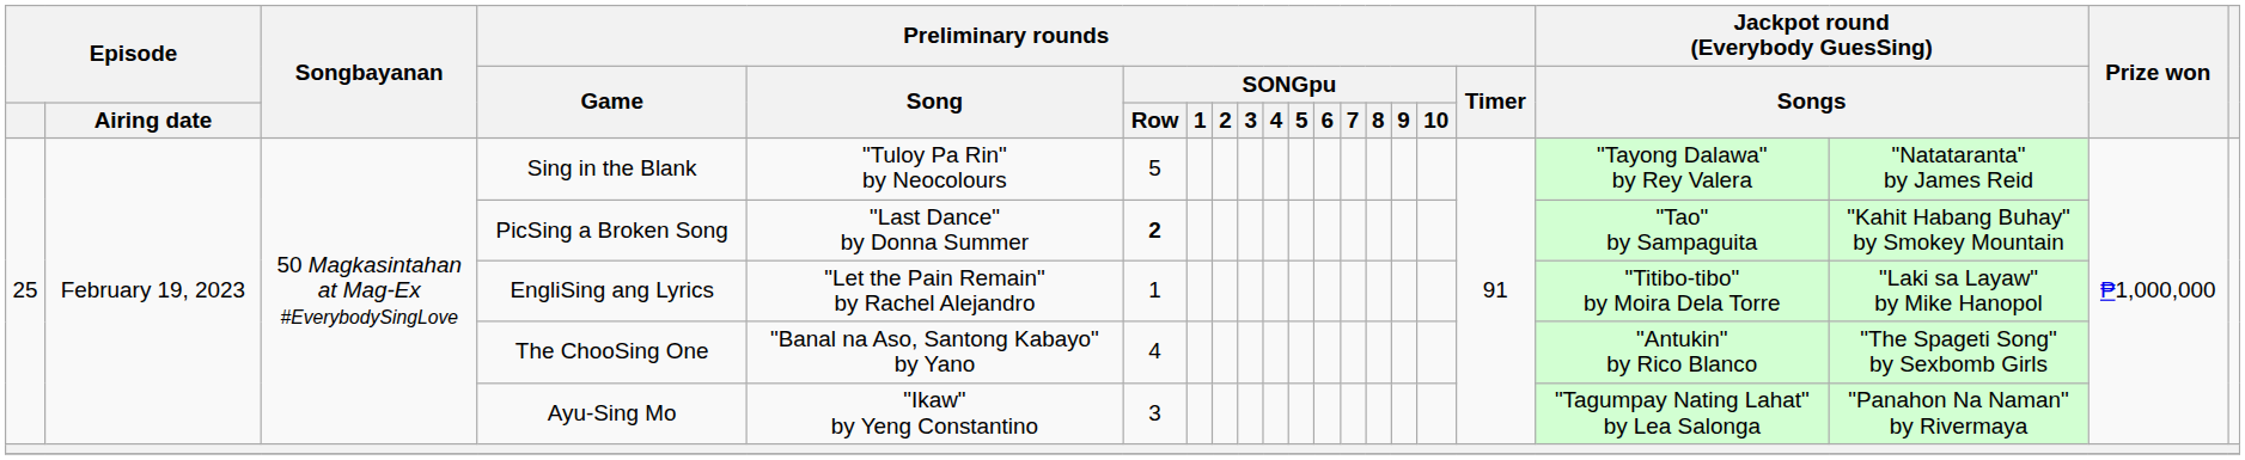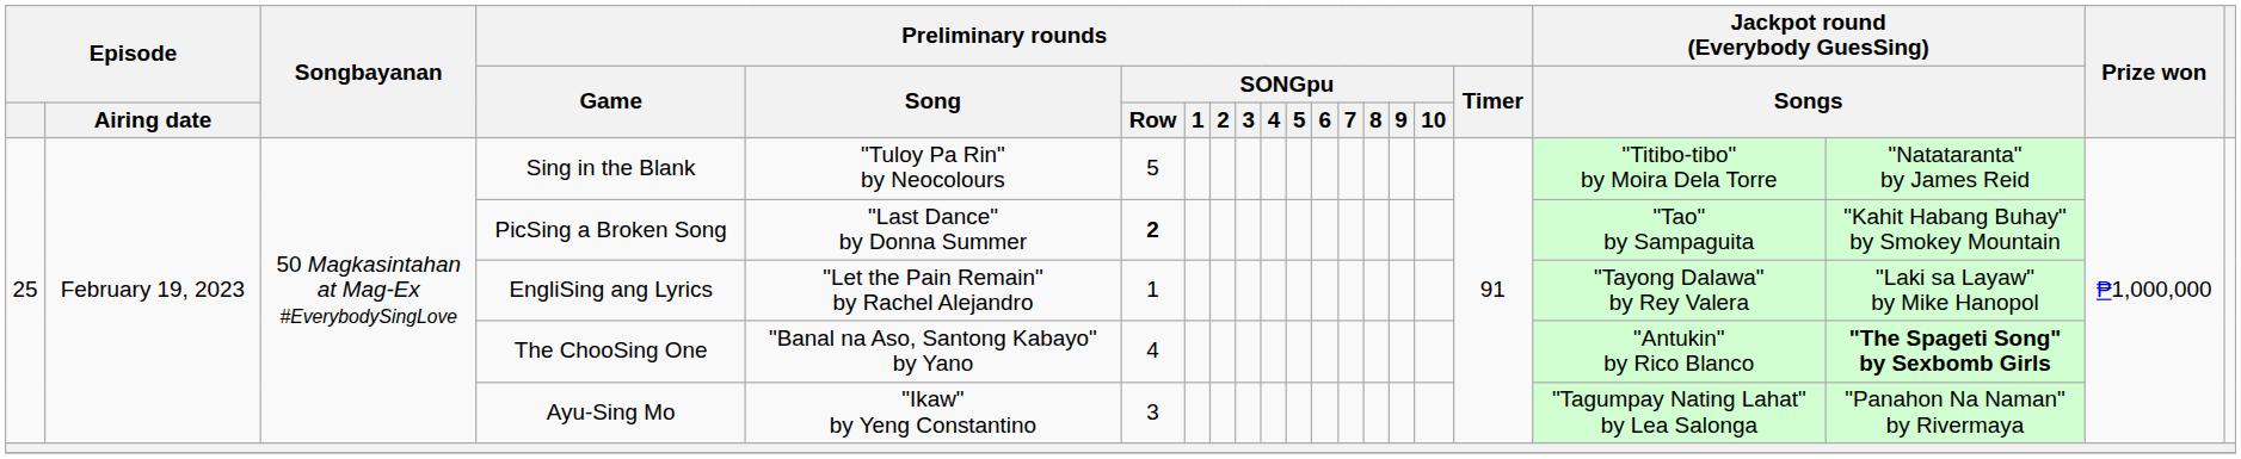 <table class="wikitable mw-collapsible mw-collapsed" style="text-align:center; width:100%">
 <tr>
 <th colspan=2 rowspan=2>Episode</th>
 <th rowspan=3>Songbayanan</th>
 <th colspan=14>Preliminary rounds</th>
 <th colspan=2>Jackpot round<br>(Everybody GuesSing)</th>
 <th rowspan=3>Prize won</th>
 <th rowspan=3></th>
 </tr>
 <tr>
 <th rowspan=2>Game</th>
 <th rowspan=2>Song</th>
 <th colspan=11>SONGpu</th>
 <th rowspan=2>Timer</th>
 <th colspan=2 rowspan=2>Songs</th>
 </tr>
 <tr>
 <th></th>
 <th>Airing date</th>
 <th>Row</th>
 <th>1</th>
 <th>2</th>
 <th>3</th>
 <th>4</th>
 <th>5</th>
 <th>6</th>
 <th>7</th>
 <th>8</th>
 <th>9</th>
 <th>10</th>
 </tr>
 <tr>
 <td rowspan=5>25</td>
 <td rowspan=5>February 19, 2023</td>
 <td rowspan=5>50 <em>Magkasintahan<br>at Mag-Ex</em><br><small><em>#EverybodySingLove</em></small></td>
 <td>Sing in the Blank</td>
 <td>"Tuloy Pa Rin"<br>by Neocolours</td>
 <td>5</td>
 <td></td>
 <td></td>
 <td></td>
 <td></td>
 <td></td>
 <td></td>
 <td></td>
 <td></td>
 <td></td>
 <td></td>
 <td rowspan=5>91 </td>
-<td bgcolor=D2FFD2>"Tayong Dalawa"<br>by Rey Valera</td>
+<td bgcolor=D2FFD2>"Titibo-tibo"<br>by Moira Dela Torre</td>
 <td bgcolor=D2FFD2>"Natataranta"<br>by James Reid</td>
 <td rowspan=5><a href='#'>₱</a>1,000,000</td>
 <td rowspan=5></td>
 </tr>
 <tr>
 <td>PicSing a Broken Song</td>
 <td>"Last Dance"<br>by Donna Summer</td>
 <td><strong>2</strong></td>
 <td></td>
 <td></td>
 <td></td>
 <td></td>
 <td></td>
 <td></td>
 <td></td>
 <td></td>
 <td></td>
 <td></td>
 <td bgcolor=D2FFD2>"Tao"<br>by Sampaguita</td>
 <td bgcolor=D2FFD2>"Kahit Habang Buhay"<br>by Smokey Mountain</td>
 </tr>
 <tr>
 <td>EngliSing ang Lyrics</td>
 <td>"Let the Pain Remain"<br>by Rachel Alejandro</td>
 <td>1</td>
 <td></td>
 <td></td>
 <td></td>
 <td></td>
 <td></td>
 <td></td>
 <td></td>
 <td></td>
 <td></td>
 <td></td>
-<td bgcolor=D2FFD2>"Titibo-tibo"<br>by Moira Dela Torre</td>
+<td bgcolor=D2FFD2>"Tayong Dalawa"<br>by Rey Valera</td>
 <td bgcolor=D2FFD2>"Laki sa Layaw"<br>by Mike Hanopol</td>
 </tr>
 <tr>
 <td>The ChooSing One</td>
 <td>"Banal na Aso, Santong Kabayo"<br>by Yano</td>
 <td>4</td>
 <td></td>
 <td></td>
 <td></td>
 <td></td>
 <td></td>
 <td></td>
 <td></td>
 <td></td>
 <td></td>
 <td></td>
 <td bgcolor=D2FFD2>"Antukin"<br>by Rico Blanco</td>
-<td bgcolor=D2FFD2>"The Spageti Song"<br>by Sexbomb Girls</td>
+<td bgcolor=D2FFD2><strong>"The Spageti Song"<br>by Sexbomb Girls</strong></td>
 </tr>
 <tr>
 <td>Ayu-Sing Mo</td>
 <td>"Ikaw"<br>by Yeng Constantino</td>
 <td>3</td>
 <td></td>
 <td></td>
 <td></td>
 <td></td>
 <td></td>
 <td></td>
 <td></td>
 <td></td>
 <td></td>
 <td></td>
 <td bgcolor=D2FFD2>"Tagumpay Nating Lahat"<br>by Lea Salonga</td>
 <td bgcolor=D2FFD2>"Panahon Na Naman"<br>by Rivermaya</td>
 </tr>
 <tr>
 <th colspan=21 bgcolor=555></th>
 </tr>
 <tr>
 </tr>
 </table>
